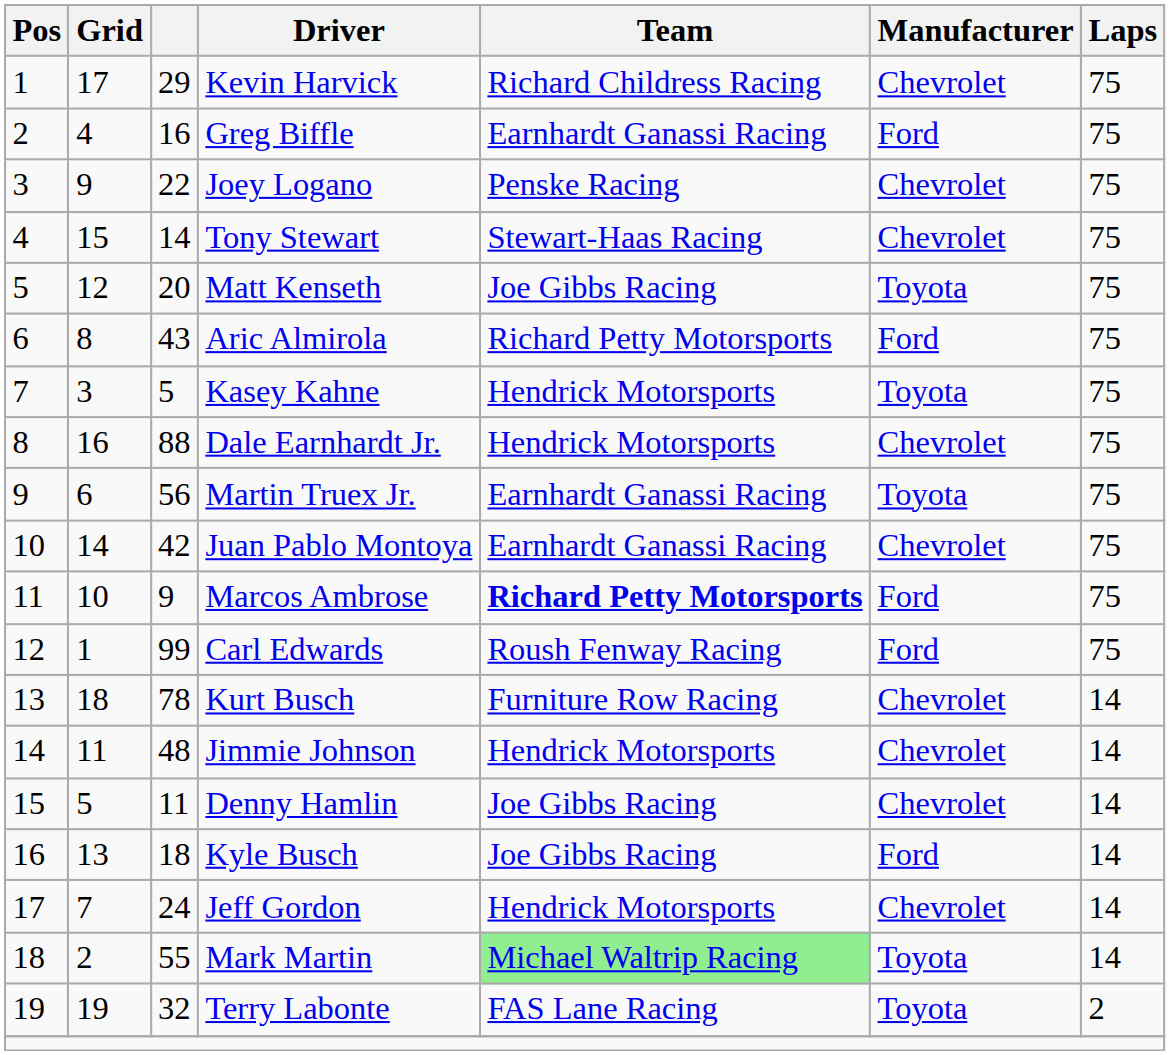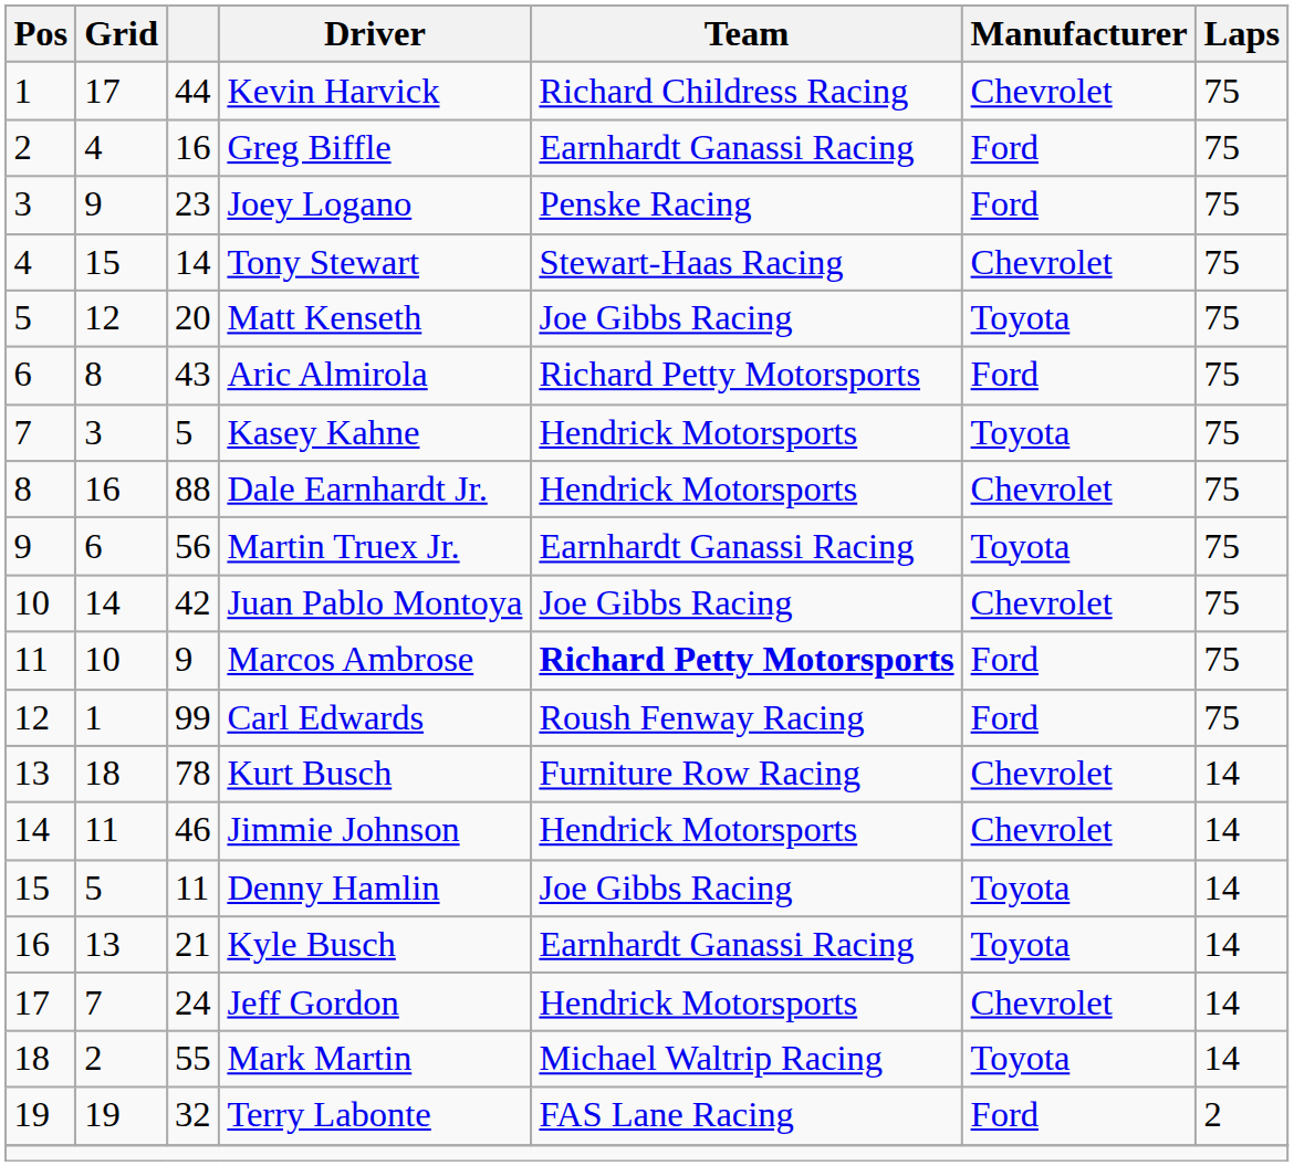 <table class="wikitable" border="1">
 <tr>
 <th>Pos</th>
 <th>Grid</th>
 <th></th>
 <th>Driver</th>
 <th>Team</th>
 <th>Manufacturer</th>
 <th>Laps</th>
 </tr>
 <tr>
 <td>1</td>
 <td>17</td>
-<td>29</td>
+<td>44</td>
 <td><a href='#'>Kevin Harvick</a></td>
 <td><a href='#'>Richard Childress Racing</a></td>
 <td><a href='#'>Chevrolet</a></td>
 <td>75</td>
 </tr>
 <tr>
 <td>2</td>
 <td>4</td>
 <td>16</td>
 <td><a href='#'>Greg Biffle</a></td>
 <td><a href='#'>Earnhardt Ganassi Racing</a></td>
 <td><a href='#'>Ford</a></td>
 <td>75</td>
 </tr>
 <tr>
 <td>3</td>
 <td>9</td>
-<td>22</td>
+<td>23</td>
 <td><a href='#'>Joey Logano</a></td>
 <td><a href='#'>Penske Racing</a></td>
-<td><a href='#'>Chevrolet</a></td>
+<td><a href='#'>Ford</a></td>
 <td>75</td>
 </tr>
 <tr>
 <td>4</td>
 <td>15</td>
 <td>14</td>
 <td><a href='#'>Tony Stewart</a></td>
 <td><a href='#'>Stewart-Haas Racing</a></td>
 <td><a href='#'>Chevrolet</a></td>
 <td>75</td>
 </tr>
 <tr>
 <td>5</td>
 <td>12</td>
 <td>20</td>
 <td><a href='#'>Matt Kenseth</a></td>
 <td><a href='#'>Joe Gibbs Racing</a></td>
 <td><a href='#'>Toyota</a></td>
 <td>75</td>
 </tr>
 <tr>
 <td>6</td>
 <td>8</td>
 <td>43</td>
 <td><a href='#'>Aric Almirola</a></td>
 <td><a href='#'>Richard Petty Motorsports</a></td>
 <td><a href='#'>Ford</a></td>
 <td>75</td>
 </tr>
 <tr>
 <td>7</td>
 <td>3</td>
 <td>5</td>
 <td><a href='#'>Kasey Kahne</a></td>
 <td><a href='#'>Hendrick Motorsports</a></td>
 <td><a href='#'>Toyota</a></td>
 <td>75</td>
 </tr>
 <tr>
 <td>8</td>
 <td>16</td>
 <td>88</td>
 <td><a href='#'>Dale Earnhardt Jr.</a></td>
 <td><a href='#'>Hendrick Motorsports</a></td>
 <td><a href='#'>Chevrolet</a></td>
 <td>75</td>
 </tr>
 <tr>
 <td>9</td>
 <td>6</td>
 <td>56</td>
 <td><a href='#'>Martin Truex Jr.</a></td>
 <td><a href='#'>Earnhardt Ganassi Racing</a></td>
 <td><a href='#'>Toyota</a></td>
 <td>75</td>
 </tr>
 <tr>
 <td>10</td>
 <td>14</td>
 <td>42</td>
 <td><a href='#'>Juan Pablo Montoya</a></td>
-<td><a href='#'>Earnhardt Ganassi Racing</a></td>
+<td><a href='#'>Joe Gibbs Racing</a></td>
 <td><a href='#'>Chevrolet</a></td>
 <td>75</td>
 </tr>
 <tr>
 <td>11</td>
 <td>10</td>
 <td>9</td>
 <td><a href='#'>Marcos Ambrose</a></td>
 <td><strong><a href='#'>Richard Petty Motorsports</a></strong></td>
 <td><a href='#'>Ford</a></td>
 <td>75</td>
 </tr>
 <tr>
 <td>12</td>
 <td>1</td>
 <td>99</td>
 <td><a href='#'>Carl Edwards</a></td>
 <td><a href='#'>Roush Fenway Racing</a></td>
 <td><a href='#'>Ford</a></td>
 <td>75</td>
 </tr>
 <tr>
 <td>13</td>
 <td>18</td>
 <td>78</td>
 <td><a href='#'>Kurt Busch</a></td>
 <td><a href='#'>Furniture Row Racing</a></td>
 <td><a href='#'>Chevrolet</a></td>
 <td>14</td>
 </tr>
 <tr>
 <td>14</td>
 <td>11</td>
-<td>48</td>
+<td>46</td>
 <td><a href='#'>Jimmie Johnson</a></td>
 <td><a href='#'>Hendrick Motorsports</a></td>
 <td><a href='#'>Chevrolet</a></td>
 <td>14</td>
 </tr>
 <tr>
 <td>15</td>
 <td>5</td>
 <td>11</td>
 <td><a href='#'>Denny Hamlin</a></td>
 <td><a href='#'>Joe Gibbs Racing</a></td>
-<td><a href='#'>Chevrolet</a></td>
+<td><a href='#'>Toyota</a></td>
 <td>14</td>
 </tr>
 <tr>
 <td>16</td>
 <td>13</td>
-<td>18</td>
+<td>21</td>
 <td><a href='#'>Kyle Busch</a></td>
-<td><a href='#'>Joe Gibbs Racing</a></td>
-<td><a href='#'>Ford</a></td>
+<td><a href='#'>Earnhardt Ganassi Racing</a></td>
+<td><a href='#'>Toyota</a></td>
 <td>14</td>
 </tr>
 <tr>
 <td>17</td>
 <td>7</td>
 <td>24</td>
 <td><a href='#'>Jeff Gordon</a></td>
 <td><a href='#'>Hendrick Motorsports</a></td>
 <td><a href='#'>Chevrolet</a></td>
 <td>14</td>
 </tr>
 <tr>
 <td>18</td>
 <td>2</td>
 <td>55</td>
 <td><a href='#'>Mark Martin</a></td>
-<td style="background: lightgreen;"><a href='#'>Michael Waltrip Racing</a></td>
+<td><a href='#'>Michael Waltrip Racing</a></td>
 <td><a href='#'>Toyota</a></td>
 <td>14</td>
 </tr>
 <tr>
 <td>19</td>
 <td>19</td>
 <td>32</td>
 <td><a href='#'>Terry Labonte</a></td>
 <td><a href='#'>FAS Lane Racing</a></td>
-<td><a href='#'>Toyota</a></td>
+<td><a href='#'>Ford</a></td>
 <td>2</td>
 </tr>
 <tr>
 </tr>
 <tr class="sortbottom">
 <td colspan="9"></td>
 </tr>
 </table>
